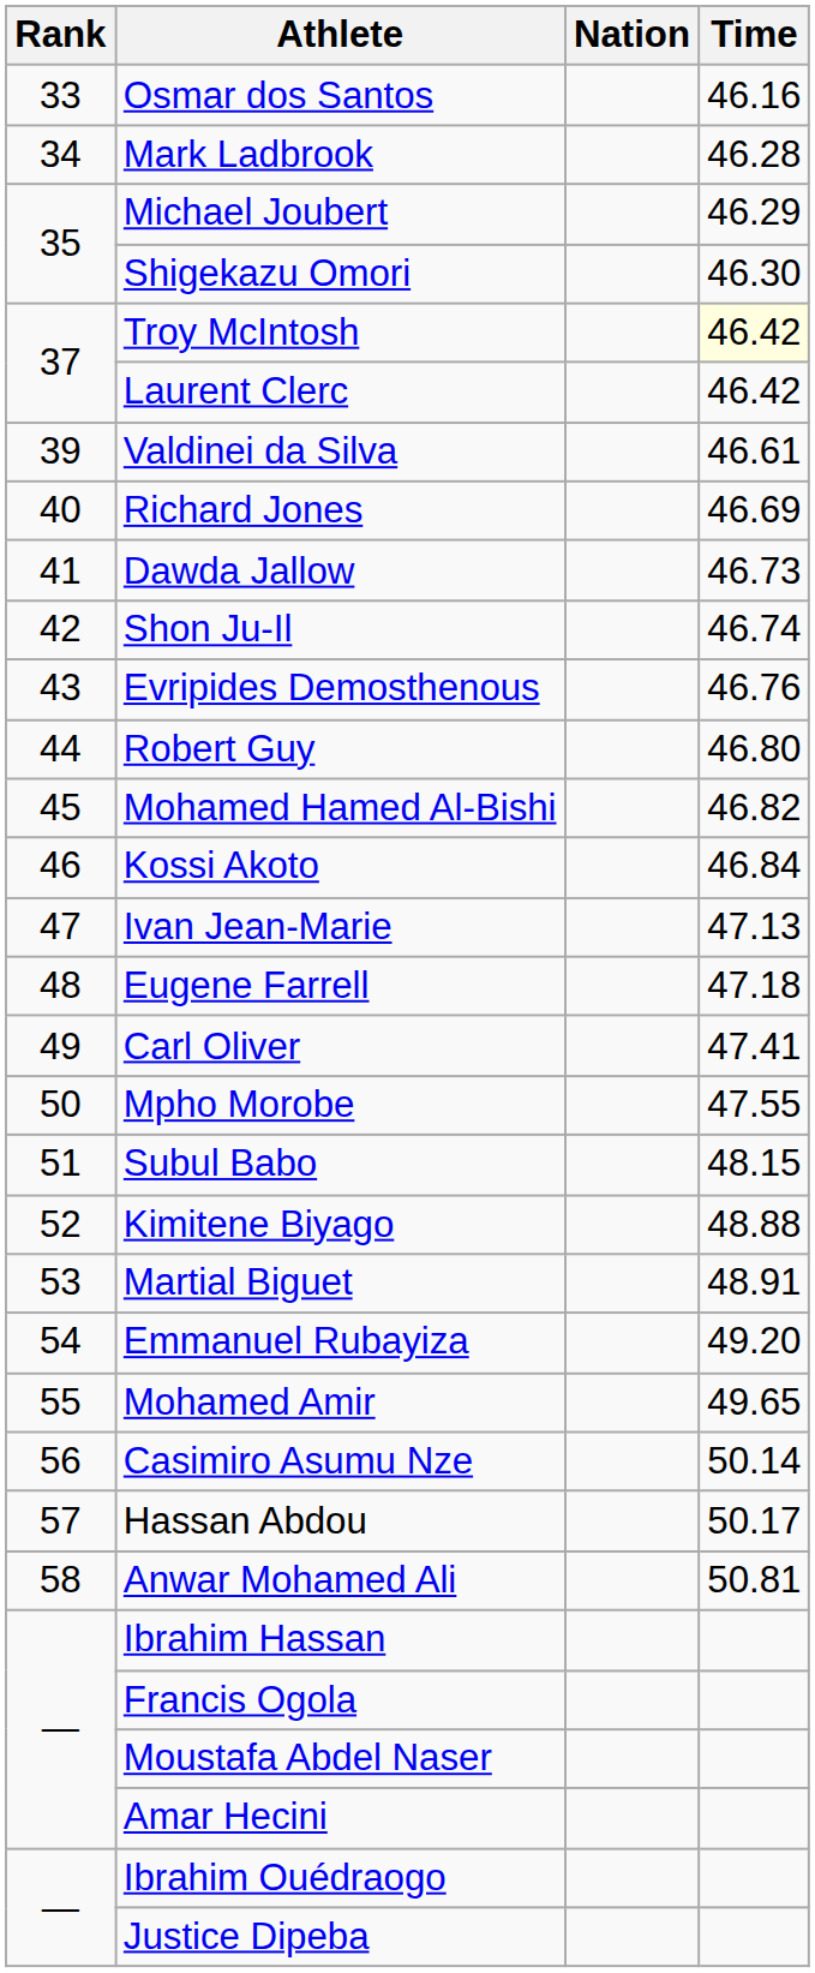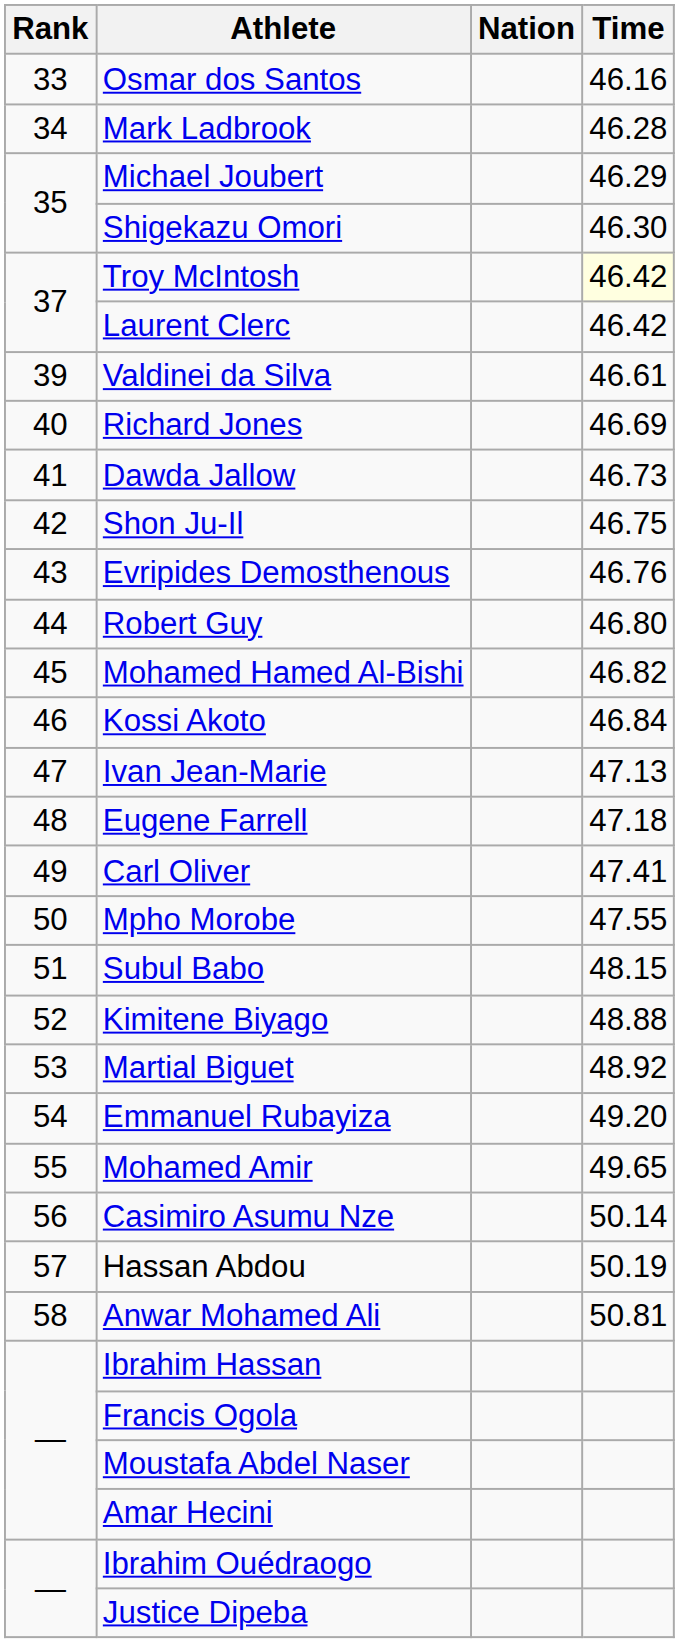 <table class="wikitable sortable" style="text-align:center">
 <tr>
 <th>Rank</th>
 <th>Athlete</th>
 <th>Nation</th>
 <th>Time</th>
 </tr>
 <tr>
 <td>33</td>
 <td align=left><a href='#'>Osmar dos Santos</a></td>
 <td align=left></td>
 <td>46.16</td>
 </tr>
 <tr>
 <td>34</td>
 <td align=left><a href='#'>Mark Ladbrook</a></td>
 <td align=left></td>
 <td>46.28</td>
 </tr>
 <tr>
 <td rowspan=2>35</td>
 <td align=left><a href='#'>Michael Joubert</a></td>
 <td align=left></td>
 <td>46.29</td>
 </tr>
 <tr>
 <td align=left><a href='#'>Shigekazu Omori</a></td>
 <td align=left></td>
 <td>46.30</td>
 </tr>
 <tr>
 <td rowspan=2>37</td>
 <td align=left><a href='#'>Troy McIntosh</a></td>
 <td align=left></td>
 <td style="background: lightyellow;">46.42</td>
 </tr>
 <tr>
 <td align=left><a href='#'>Laurent Clerc</a></td>
 <td align=left></td>
 <td>46.42</td>
 </tr>
 <tr>
 <td>39</td>
 <td align=left><a href='#'>Valdinei da Silva</a></td>
 <td align=left></td>
 <td>46.61</td>
 </tr>
 <tr>
 <td>40</td>
 <td align=left><a href='#'>Richard Jones</a></td>
 <td align=left></td>
 <td>46.69</td>
 </tr>
 <tr>
 <td>41</td>
 <td align=left><a href='#'>Dawda Jallow</a></td>
 <td align=left></td>
 <td>46.73</td>
 </tr>
 <tr>
 <td>42</td>
 <td align=left><a href='#'>Shon Ju-Il</a></td>
 <td align=left></td>
-<td>46.74</td>
+<td>46.75</td>
 </tr>
 <tr>
 <td>43</td>
 <td align=left><a href='#'>Evripides Demosthenous</a></td>
 <td align=left></td>
 <td>46.76</td>
 </tr>
 <tr>
 <td>44</td>
 <td align=left><a href='#'>Robert Guy</a></td>
 <td align=left></td>
 <td>46.80</td>
 </tr>
 <tr>
 <td>45</td>
 <td align=left><a href='#'>Mohamed Hamed Al-Bishi</a></td>
 <td align=left></td>
 <td>46.82</td>
 </tr>
 <tr>
 <td>46</td>
 <td align=left><a href='#'>Kossi Akoto</a></td>
 <td align=left></td>
 <td>46.84</td>
 </tr>
 <tr>
 <td>47</td>
 <td align=left><a href='#'>Ivan Jean-Marie</a></td>
 <td align=left></td>
 <td>47.13</td>
 </tr>
 <tr>
 <td>48</td>
 <td align=left><a href='#'>Eugene Farrell</a></td>
 <td align=left></td>
 <td>47.18</td>
 </tr>
 <tr>
 <td>49</td>
 <td align=left><a href='#'>Carl Oliver</a></td>
 <td align=left></td>
 <td>47.41</td>
 </tr>
 <tr>
 <td>50</td>
 <td align=left><a href='#'>Mpho Morobe</a></td>
 <td align=left></td>
 <td>47.55</td>
 </tr>
 <tr>
 <td>51</td>
 <td align=left><a href='#'>Subul Babo</a></td>
 <td align=left></td>
 <td>48.15</td>
 </tr>
 <tr>
 <td>52</td>
 <td align=left><a href='#'>Kimitene Biyago</a></td>
 <td align=left></td>
 <td>48.88</td>
 </tr>
 <tr>
 <td>53</td>
 <td align=left><a href='#'>Martial Biguet</a></td>
 <td align=left></td>
-<td>48.91</td>
+<td>48.92</td>
 </tr>
 <tr>
 <td>54</td>
 <td align=left><a href='#'>Emmanuel Rubayiza</a></td>
 <td align=left></td>
 <td>49.20</td>
 </tr>
 <tr>
 <td>55</td>
 <td align=left><a href='#'>Mohamed Amir</a></td>
 <td align=left></td>
 <td>49.65</td>
 </tr>
 <tr>
 <td>56</td>
 <td align=left><a href='#'>Casimiro Asumu Nze</a></td>
 <td align=left></td>
 <td>50.14</td>
 </tr>
 <tr>
 <td>57</td>
 <td align=left>Hassan Abdou</td>
 <td align=left></td>
-<td>50.17</td>
+<td>50.19</td>
 </tr>
 <tr>
 <td>58</td>
 <td align=left><a href='#'>Anwar Mohamed Ali</a></td>
 <td align=left></td>
 <td>50.81</td>
 </tr>
 <tr>
 <td rowspan=4 data-sort-value=59>—</td>
 <td align=left><a href='#'>Ibrahim Hassan</a></td>
 <td align=left></td>
 <td></td>
 </tr>
 <tr>
 <td align=left><a href='#'>Francis Ogola</a></td>
 <td align=left></td>
 <td></td>
 </tr>
 <tr>
 <td align=left><a href='#'>Moustafa Abdel Naser</a></td>
 <td align=left></td>
 <td></td>
 </tr>
 <tr>
 <td align=left><a href='#'>Amar Hecini</a></td>
 <td align=left></td>
 <td></td>
 </tr>
 <tr>
 <td rowspan=2 data-sort-value=63>—</td>
 <td align=left><a href='#'>Ibrahim Ouédraogo</a></td>
 <td align=left></td>
 <td></td>
 </tr>
 <tr>
 <td align=left><a href='#'>Justice Dipeba</a></td>
 <td align=left></td>
 <td></td>
 </tr>
 </table>
